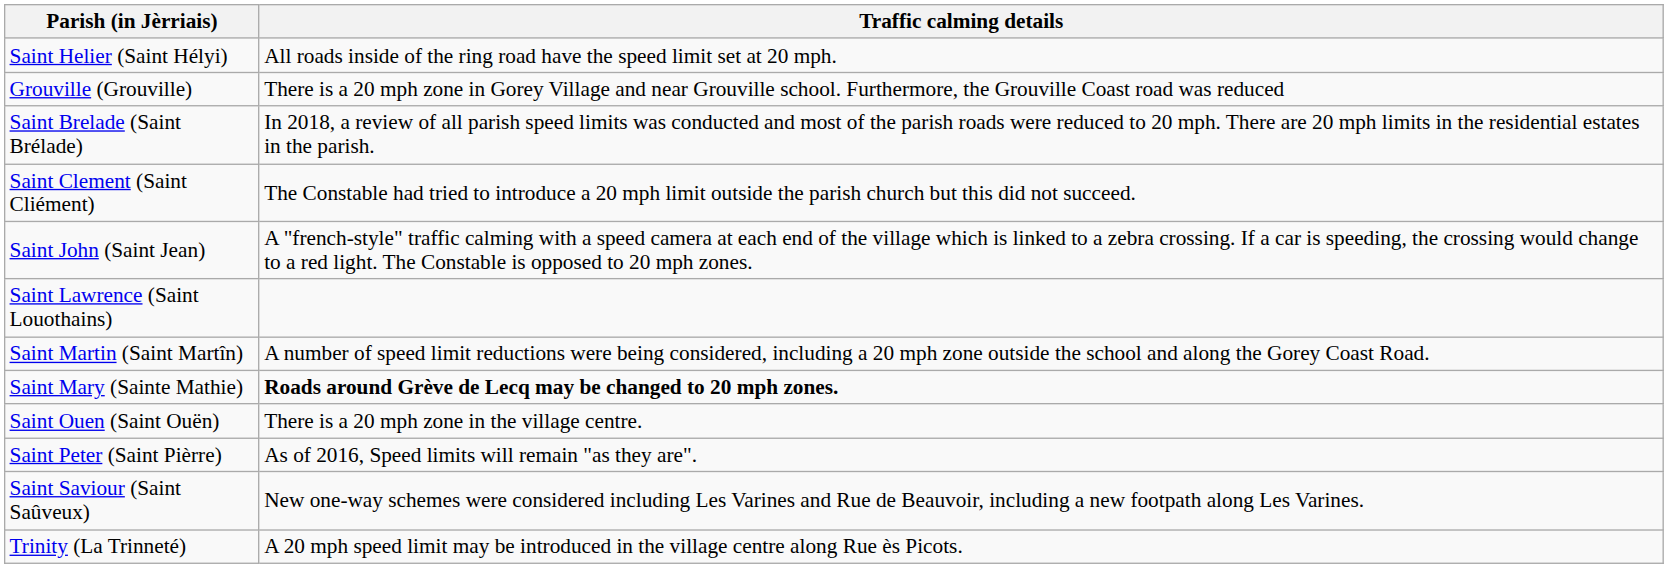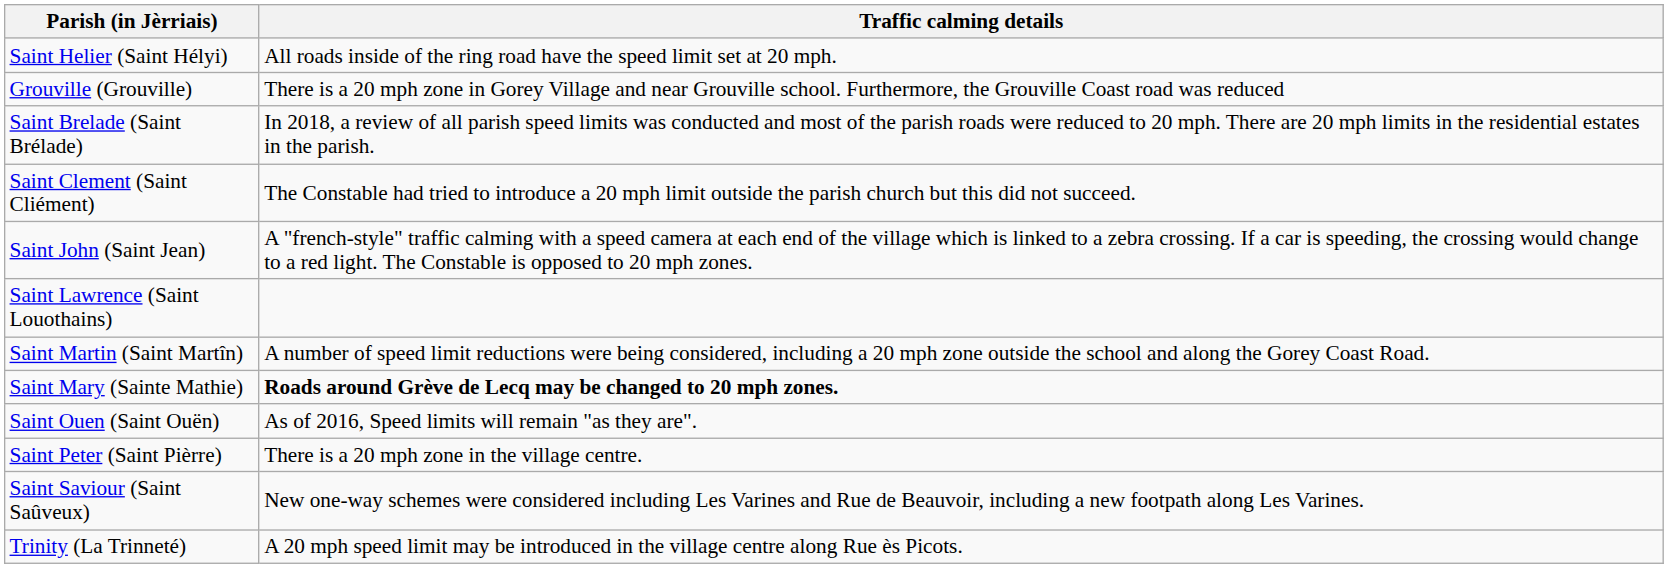 <table class="wikitable">
 <tr>
 <th>Parish (in Jèrriais)</th>
 <th>Traffic calming details</th>
 </tr>
 <tr>
 <td> <a href='#'>Saint Helier</a> (Saint Hélyi)</td>
 <td>All roads inside of the ring road have the speed limit set at 20 mph.</td>
 </tr>
 <tr>
 <td> <a href='#'>Grouville</a> (Grouville)</td>
 <td>There is a 20 mph zone in Gorey Village and near Grouville school. Furthermore, the Grouville Coast road was reduced</td>
 </tr>
 <tr>
 <td> <a href='#'>Saint Brelade</a> (Saint Brélade)</td>
 <td>In 2018, a review of all parish speed limits was conducted and most of the parish roads were reduced to 20 mph. There are 20 mph limits in the residential estates in the parish.</td>
 </tr>
 <tr>
 <td> <a href='#'>Saint Clement</a> (Saint Cliément)</td>
 <td>The Constable had tried to introduce a 20 mph limit outside the parish church but this did not succeed.</td>
 </tr>
 <tr>
 <td> <a href='#'>Saint John</a> (Saint Jean)</td>
 <td>A "french-style" traffic calming with a speed camera at each end of the village which is linked to a zebra crossing. If a car is speeding, the crossing would change to a red light. The Constable is opposed to 20 mph zones.</td>
 </tr>
 <tr>
 <td> <a href='#'>Saint Lawrence</a> (Saint Louothains)</td>
 <td></td>
 </tr>
 <tr>
 <td> <a href='#'>Saint Martin</a> (Saint Martîn)</td>
 <td>A number of speed limit reductions were being considered, including a 20 mph zone outside the school and along the Gorey Coast Road.</td>
 </tr>
 <tr>
 <td> <a href='#'>Saint Mary</a> (Sainte Mathie)</td>
 <td><strong>Roads around Grève de Lecq may be changed to 20 mph zones.</strong></td>
 </tr>
 <tr>
 <td> <a href='#'>Saint Ouen</a> (Saint Ouën)</td>
-<td>There is a 20 mph zone in the village centre.</td>
+<td>As of 2016, Speed limits will remain "as they are".</td>
 </tr>
 <tr>
 <td> <a href='#'>Saint Peter</a> (Saint Pièrre)</td>
-<td>As of 2016, Speed limits will remain "as they are".</td>
+<td>There is a 20 mph zone in the village centre.</td>
 </tr>
 <tr>
 <td> <a href='#'>Saint Saviour</a> (Saint Saûveux)</td>
 <td>New one-way schemes were considered including Les Varines and Rue de Beauvoir, including a new footpath along Les Varines.</td>
 </tr>
 <tr>
 <td> <a href='#'>Trinity</a> (La Trinneté)</td>
 <td>A 20 mph speed limit may be introduced in the village centre along Rue ès Picots.</td>
 </tr>
 </table>
